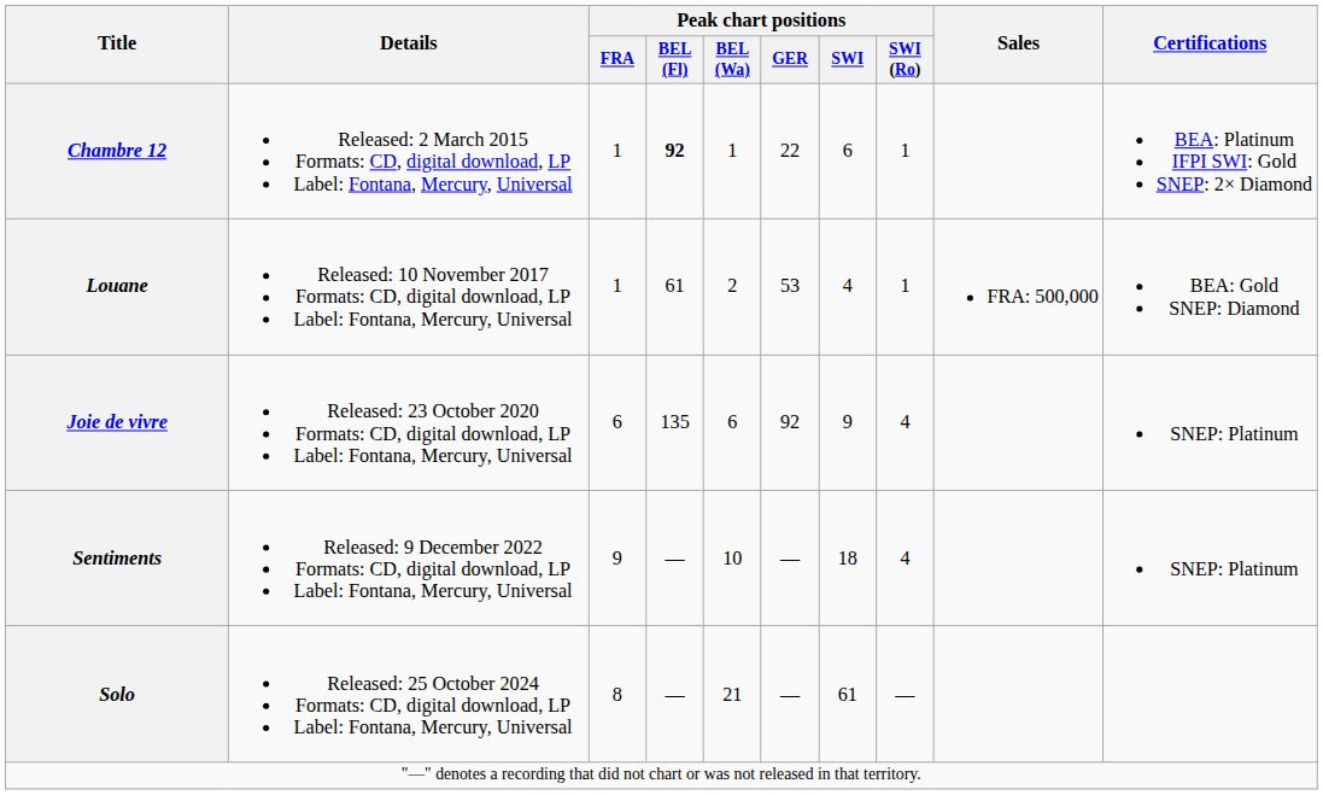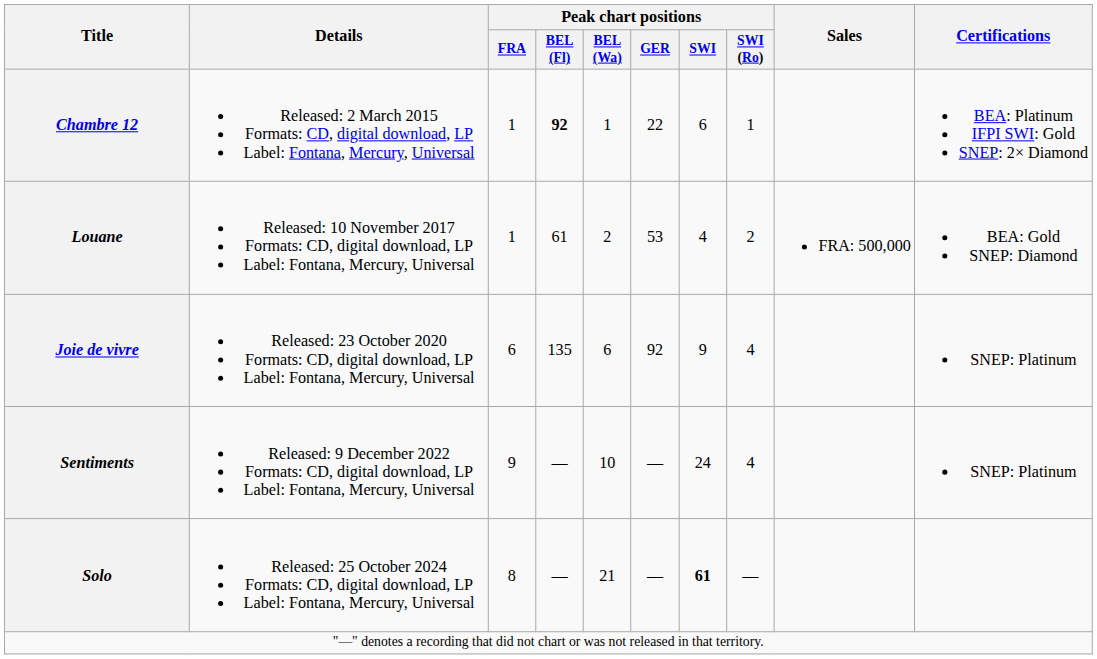 <table class="wikitable plainrowheaders" style="text-align:center;">
 <tr>
 <th scope="col" rowspan="2" style="width:11em;">Title</th>
 <th scope="col" rowspan="2" style="width:18em;">Details</th>
 <th scope="col" colspan="6">Peak chart positions</th>
 <th scope="col" rowspan="2">Sales</th>
 <th scope="col" rowspan="2"><a href='#'>Certifications</a></th>
 </tr>
 <tr>
 <th scope="col" style="width:3em;font-size:85%;"><a href='#'>FRA</a><br></th>
 <th scope="col" style="width:3em;font-size:85%;"><a href='#'>BEL<br>(Fl)</a><br></th>
 <th scope="col" style="width:3em;font-size:85%;"><a href='#'>BEL<br>(Wa)</a><br></th>
 <th scope="col" style="width:3em;font-size:85%;"><a href='#'>GER</a><br></th>
 <th scope="col" style="width:3em;font-size:85%;"><a href='#'>SWI</a><br></th>
 <th scope="col" style="width:3em;font-size:85%;"><a href='#'>SWI</a><br>(<a href='#'>Ro</a>)<br></th>
 </tr>
 <tr>
 <th scope="row"><em><a href='#'>Chambre 12</a></em></th>
 <td><br><ul><li>Released: 2 March 2015</li><li>Formats: <a href='#'>CD</a>, <a href='#'>digital download</a>, <a href='#'>LP</a></li><li>Label: <a href='#'>Fontana</a>, <a href='#'>Mercury</a>, <a href='#'>Universal</a></li></ul></td>
 <td>1</td>
 <td><strong>92</strong></td>
 <td>1</td>
 <td>22</td>
 <td>6</td>
 <td>1</td>
 <td></td>
 <td><br><ul><li><a href='#'>BEA</a>: Platinum</li><li><a href='#'>IFPI SWI</a>: Gold</li><li><a href='#'>SNEP</a>: 2× Diamond</li></ul></td>
 </tr>
 <tr>
 <th scope="row"><em>Louane</em></th>
 <td><br><ul><li>Released: 10 November 2017</li><li>Formats: CD, digital download, LP</li><li>Label: Fontana, Mercury, Universal</li></ul></td>
 <td>1</td>
 <td>61</td>
 <td>2</td>
 <td>53</td>
 <td>4</td>
-<td>1</td>
+<td>2</td>
 <td><br><ul><li>FRA: 500,000</li></ul></td>
 <td><br><ul><li>BEA: Gold</li><li>SNEP: Diamond</li></ul></td>
 </tr>
 <tr>
 <th scope="row"><em><a href='#'>Joie de vivre</a></em></th>
 <td><br><ul><li>Released: 23 October 2020</li><li>Formats: CD, digital download, LP</li><li>Label: Fontana, Mercury, Universal</li></ul></td>
 <td>6</td>
 <td>135</td>
 <td>6</td>
 <td>92</td>
 <td>9</td>
 <td>4</td>
 <td></td>
 <td><br><ul><li>SNEP: Platinum</li></ul></td>
 </tr>
 <tr>
 <th scope="row"><em>Sentiments</em></th>
 <td><br><ul><li>Released: 9 December 2022</li><li>Formats: CD, digital download, LP</li><li>Label: Fontana, Mercury, Universal</li></ul></td>
 <td>9</td>
 <td>—</td>
 <td>10</td>
 <td>—</td>
-<td>18</td>
+<td>24</td>
 <td>4</td>
 <td></td>
 <td><br><ul><li>SNEP: Platinum</li></ul></td>
 </tr>
 <tr>
 <th scope="row"><em>Solo</em></th>
 <td><br><ul><li>Released: 25 October 2024</li><li>Formats: CD, digital download, LP</li><li>Label: Fontana, Mercury, Universal</li></ul></td>
 <td>8</td>
 <td>—</td>
 <td>21</td>
 <td>—</td>
-<td>61</td>
+<td><strong>61</strong></td>
 <td>—</td>
 <td></td>
 <td></td>
 </tr>
 <tr>
 <td colspan="11" style="font-size:85%">"—" denotes a recording that did not chart or was not released in that territory.</td>
 </tr>
 </table>
